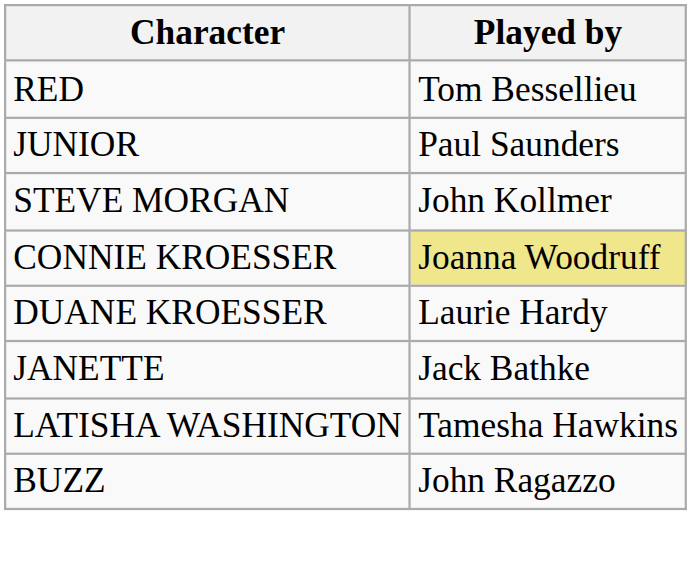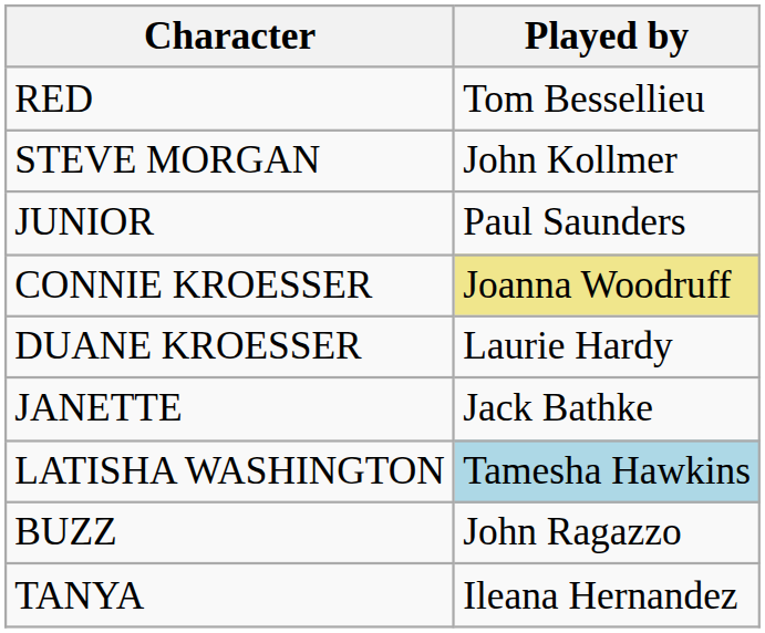 <table class="wikitable">
 <tr>
 <th>Character</th>
 <th>Played by</th>
 </tr>
 <tr>
 <td>RED</td>
 <td>Tom Bessellieu</td>
 </tr>
 <tr>
+<td>STEVE MORGAN</td>
+<td>John Kollmer</td>
+</tr>
+<tr>
 <td>JUNIOR</td>
 <td>Paul Saunders</td>
-</tr>
-<tr>
-<td>STEVE MORGAN</td>
-<td>John Kollmer</td>
 </tr>
 <tr>
 <td>CONNIE KROESSER</td>
 <td style="background: khaki;">Joanna Woodruff</td>
 </tr>
 <tr>
 <td>DUANE KROESSER</td>
 <td>Laurie Hardy</td>
 </tr>
 <tr>
 <td>JANETTE</td>
 <td>Jack Bathke</td>
 </tr>
 <tr>
 <td>LATISHA WASHINGTON</td>
-<td>Tamesha Hawkins</td>
+<td style="background: lightblue;">Tamesha Hawkins</td>
 </tr>
 <tr>
 <td>BUZZ</td>
 <td>John Ragazzo</td>
 </tr>
+<tr>
+<td>TANYA</td>
+<td>Ileana Hernandez</td>
+</tr>
 </table>
